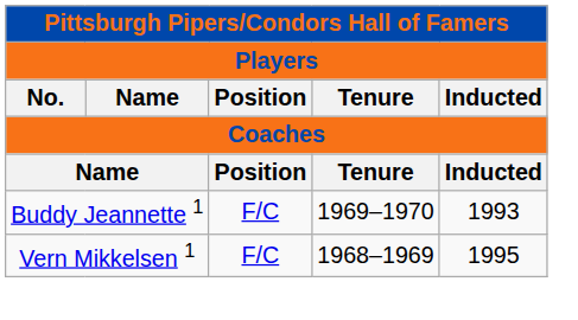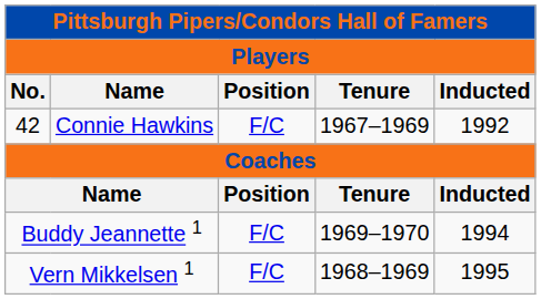 <table class="wikitable" style="text-align:center">
 <tr>
 <th colspan="5" style="background:#0047AB; color:#F87217;">Pittsburgh Pipers/Condors Hall of Famers</th>
 </tr>
 <tr>
 <th colspan="5" style="text-align:center; background:#F87217; color:#0047AB;">Players</th>
 </tr>
 <tr>
 <th>No.</th>
 <th>Name</th>
 <th>Position</th>
 <th>Tenure</th>
 <th>Inducted</th>
 </tr>
 <tr>
+<td>42</td>
+<td><a href='#'>Connie Hawkins</a></td>
+<td><a href='#'>F/C</a></td>
+<td>1967–1969</td>
+<td>1992</td>
+</tr>
+<tr>
 <th colspan="5" style="text-align:center; background:#F87217; color:#0047AB;">Coaches</th>
 </tr>
 <tr>
 <th colspan=2>Name</th>
 <th>Position</th>
 <th>Tenure</th>
 <th>Inducted</th>
 </tr>
 <tr>
 <td colspan=2><a href='#'>Buddy Jeannette</a> <sup>1</sup></td>
 <td><a href='#'>F/C</a></td>
 <td>1969–1970</td>
-<td>1993</td>
+<td>1994</td>
 </tr>
 <tr>
 <td colspan=2><a href='#'>Vern Mikkelsen</a> <sup>1</sup></td>
 <td><a href='#'>F/C</a></td>
 <td>1968–1969</td>
 <td>1995</td>
 </tr>
 </table>
